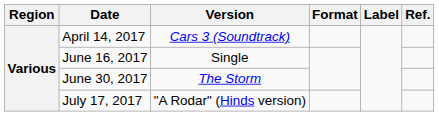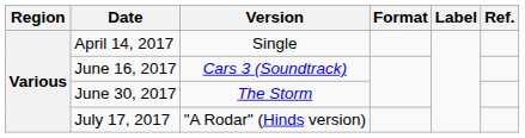 <table class="wikitable sortable plainrowheaders">
 <tr>
 <th scope="col">Region</th>
 <th scope="col">Date</th>
 <th scope="col">Version</th>
 <th scope="col">Format</th>
 <th scope="col">Label</th>
 <th scope="col">Ref.</th>
 </tr>
 <tr>
 <th rowspan="4" scope="row">Various</th>
 <td scope="row">April 14, 2017</td>
-<td scope="row" align="center"><a href='#'><em>Cars 3 (Soundtrack)</em></a></td>
+<td scope="row" align="center">Single</td>
 <td scope="row"></td>
 <td rowspan="4"></td>
 <td align="center"></td>
 </tr>
 <tr>
 <td>June 16, 2017</td>
-<td scope="row" align="center">Single</td>
+<td scope="row" align="center"><a href='#'><em>Cars 3 (Soundtrack)</em></a></td>
 <td rowspan="2"></td>
 <td align="center"></td>
 </tr>
 <tr>
 <td>June 30, 2017</td>
 <td align="center"><a href='#'><em>The Storm</em></a></td>
 <td align="center"></td>
 </tr>
 <tr>
 <td>July 17, 2017</td>
 <td align="center">"A Rodar" (<a href='#'>Hinds</a> version)</td>
 <td scope="row"></td>
 <td align="center"></td>
 </tr>
 </table>
